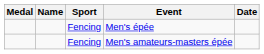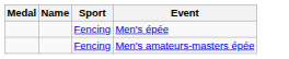 <table class="wikitable sortable" style=font-size:95%>
 <tr>
 <th>Medal</th>
 <th>Name</th>
 <th>Sport</th>
 <th>Event</th>
-<th>Date</th>
 </tr>
 <tr>
 <td></td>
 <td></td>
 <td><a href='#'>Fencing</a></td>
 <td><a href='#'>Men's épée</a></td>
-<td></td>
 </tr>
 <tr>
 <td></td>
 <td></td>
 <td><a href='#'>Fencing</a></td>
 <td><a href='#'>Men's amateurs-masters épée</a></td>
-<td></td>
 </tr>
 </table>
